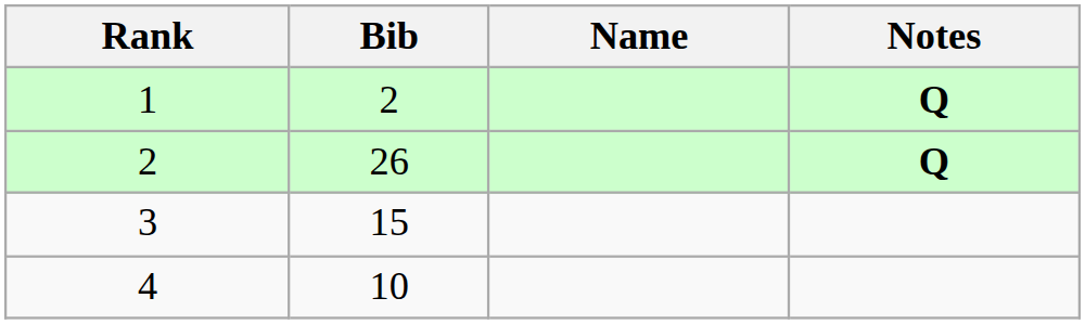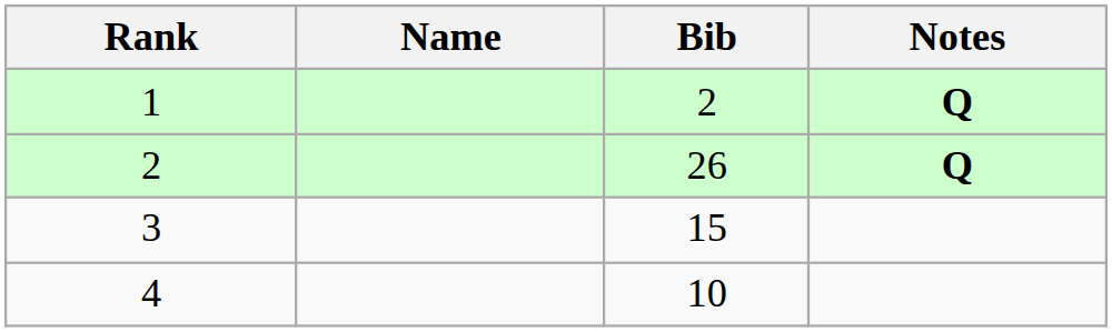 <table class="wikitable" style="text-align:center;" width=70%>
 <tr>
 <th>Rank</th>
+<th>Name</th>
 <th>Bib</th>
-<th>Name</th>
 <th>Notes</th>
 </tr>
 <tr bgcolor="#ccffcc">
 <td>1</td>
+<td align=left></td>
 <td>2</td>
-<td align=left></td>
 <td><strong>Q</strong></td>
 </tr>
 <tr bgcolor="#ccffcc">
 <td>2</td>
+<td align=left></td>
 <td>26</td>
-<td align=left></td>
 <td><strong>Q</strong></td>
 </tr>
 <tr>
 <td>3</td>
+<td align=left></td>
 <td>15</td>
-<td align=left></td>
 <td></td>
 </tr>
 <tr>
 <td>4</td>
+<td align=left></td>
 <td>10</td>
-<td align=left></td>
 <td></td>
 </tr>
 </table>
